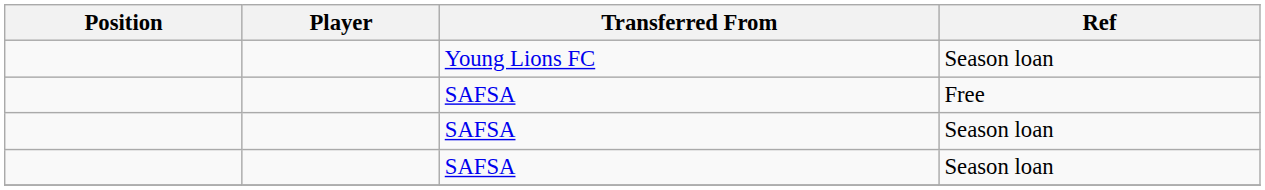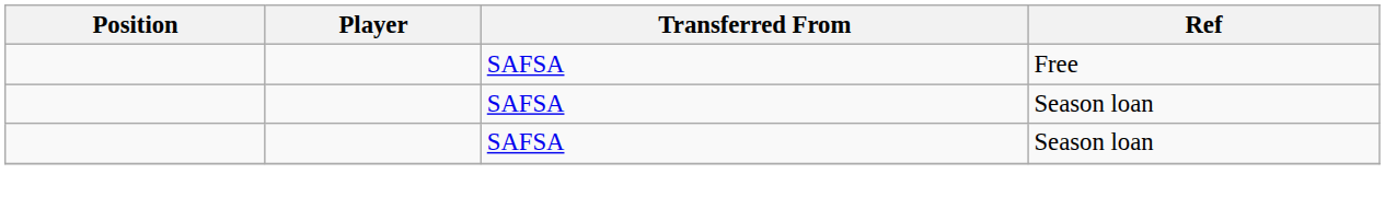 <table class="wikitable sortable" style="width:70%; text-align:center; font-size:100%; text-align:left;">
 <tr>
 <th><strong>Position</strong></th>
 <th><strong>Player</strong></th>
 <th><strong>Transferred From</strong></th>
 <th><strong>Ref</strong></th>
-</tr>
-<tr>
-<td></td>
-<td></td>
-<td> <a href='#'>Young Lions FC</a></td>
-<td>Season loan</td>
 </tr>
 <tr>
 <td></td>
 <td></td>
 <td> <a href='#'>SAFSA</a></td>
 <td>Free</td>
 </tr>
 <tr>
 <td></td>
 <td></td>
 <td> <a href='#'>SAFSA</a></td>
 <td>Season loan</td>
 </tr>
 <tr>
 <td></td>
 <td></td>
 <td> <a href='#'>SAFSA</a></td>
 <td>Season loan</td>
 </tr>
 <tr>
 </tr>
 </table>
